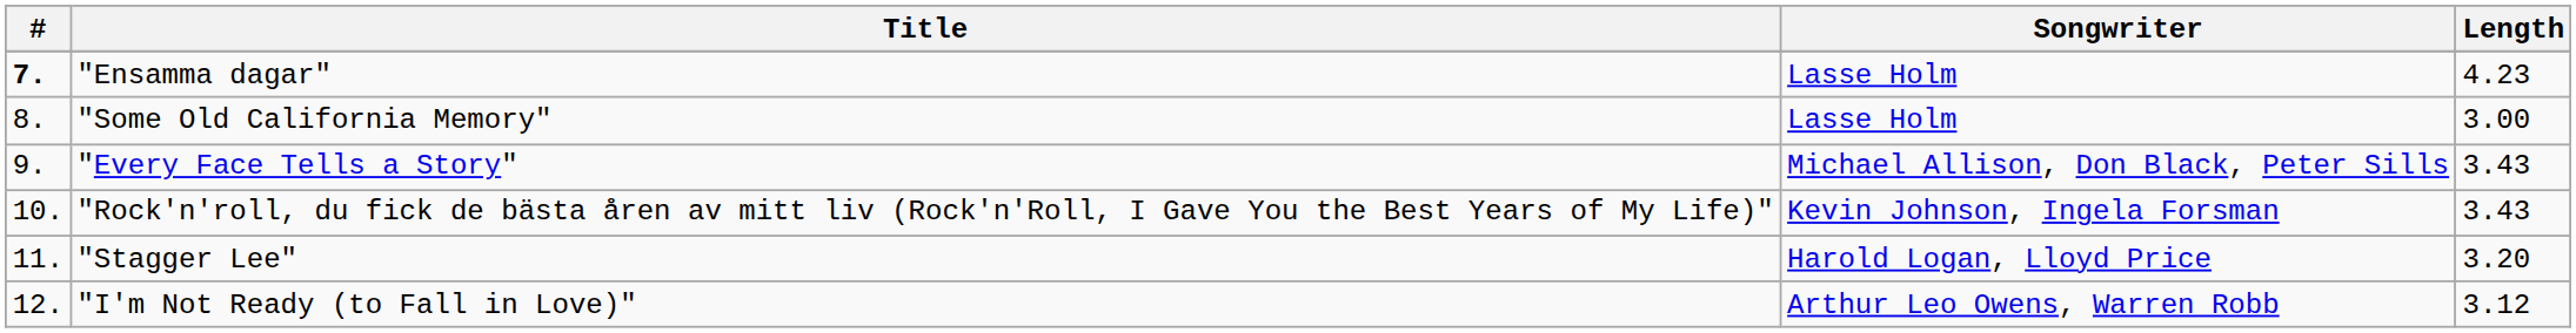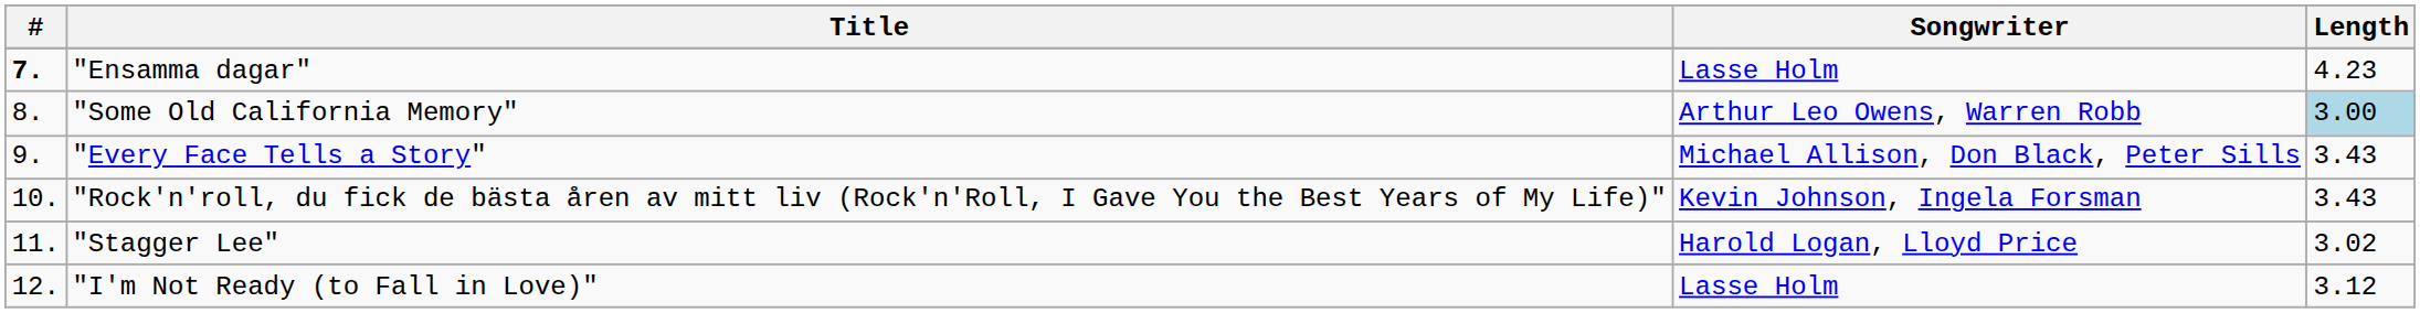 <table class="wikitable">
 <tr>
 <th>#</th>
 <th>Title</th>
 <th>Songwriter</th>
 <th>Length</th>
 </tr>
 <tr bgcolor="#ebf5ff">
 </tr>
 <tr>
 <td><strong>7.</strong></td>
 <td>"Ensamma dagar"</td>
 <td><a href='#'>Lasse Holm</a></td>
 <td>4.23</td>
 </tr>
 <tr>
 <td>8.</td>
 <td>"Some Old California Memory"</td>
-<td><a href='#'>Lasse Holm</a></td>
-<td>3.00</td>
+<td><a href='#'>Arthur Leo Owens</a>, <a href='#'>Warren Robb</a></td>
+<td style="background: lightblue;">3.00</td>
 </tr>
 <tr>
 <td>9.</td>
 <td>"<a href='#'>Every Face Tells a Story</a>"</td>
 <td><a href='#'>Michael Allison</a>, <a href='#'>Don Black</a>, <a href='#'>Peter Sills</a></td>
 <td>3.43</td>
 </tr>
 <tr>
 <td>10.</td>
 <td>"Rock'n'roll, du fick de bästa åren av mitt liv (Rock'n'Roll, I Gave You the Best Years of My Life)"</td>
 <td><a href='#'>Kevin Johnson</a>, <a href='#'>Ingela Forsman</a></td>
 <td>3.43</td>
 </tr>
 <tr>
 <td>11.</td>
 <td>"Stagger Lee"</td>
 <td><a href='#'>Harold Logan</a>, <a href='#'>Lloyd Price</a></td>
-<td>3.20</td>
+<td>3.02</td>
 </tr>
 <tr>
 <td>12.</td>
 <td>"I'm Not Ready (to Fall in Love)"</td>
-<td><a href='#'>Arthur Leo Owens</a>, <a href='#'>Warren Robb</a></td>
+<td><a href='#'>Lasse Holm</a></td>
 <td>3.12</td>
 </tr>
 </table>
